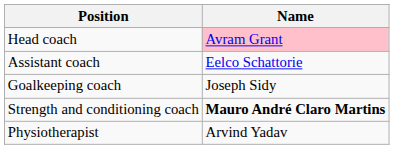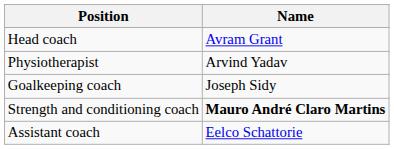 <table class="wikitable">
 <tr>
 <th>Position</th>
 <th>Name</th>
 </tr>
 <tr>
 <td>Head coach</td>
-<td style="background: pink;"> <a href='#'>Avram Grant</a></td>
+<td> <a href='#'>Avram Grant</a></td>
 </tr>
 <tr>
-<td>Assistant coach</td>
-<td> <a href='#'>Eelco Schattorie</a></td>
+<td>Physiotherapist</td>
+<td> Arvind Yadav</td>
 </tr>
 <tr>
 <td>Goalkeeping coach</td>
 <td> Joseph Sidy</td>
 </tr>
 <tr>
 <td>Strength and conditioning coach</td>
 <td><strong> Mauro André Claro Martins</strong></td>
 </tr>
 <tr>
-<td>Physiotherapist</td>
-<td> Arvind Yadav</td>
+<td>Assistant coach</td>
+<td> <a href='#'>Eelco Schattorie</a></td>
 </tr>
 </table>
